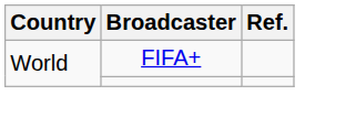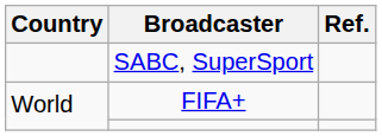 <table class="wikitable plainrowheaders" style="font-size:99%; text-align:center;">
 <tr>
 <th>Country</th>
 <th>Broadcaster</th>
 <th>Ref.</th>
+</tr>
+<tr>
+<td align="left"></td>
+<td><a href='#'>SABC</a>, <a href='#'>SuperSport</a></td>
+<td></td>
 </tr>
 <tr>
 <td align="left" rowspan=2> World</td>
 <td><a href='#'>FIFA+</a></td>
 <td></td>
 </tr>
 <tr>
 <td></td>
 <td></td>
 </tr>
 </table>
